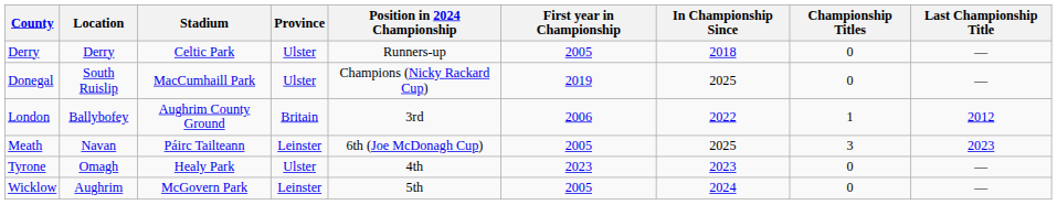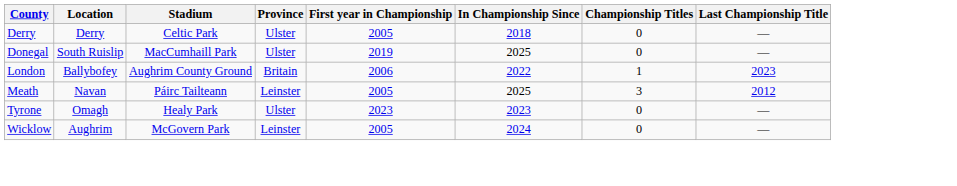 <table class="wikitable sortable" style="text-align:center">
 <tr>
 <th><a href='#'>County</a></th>
 <th>Location</th>
 <th>Stadium</th>
 <th>Province</th>
-<th>Position in <a href='#'>2024</a> Championship</th>
 <th>First year in Championship</th>
 <th>In Championship Since</th>
 <th>Championship Titles</th>
 <th>Last Championship Title</th>
 </tr>
 <tr>
 <td style="text-align:left"> <a href='#'>Derry</a></td>
 <td><a href='#'>Derry</a></td>
 <td><a href='#'>Celtic Park</a></td>
 <td><a href='#'>Ulster</a></td>
-<td>Runners-up</td>
 <td><a href='#'>2005</a></td>
 <td><a href='#'>2018</a></td>
 <td>0</td>
 <td>—</td>
 </tr>
 <tr>
 <td style="text-align:left"> <a href='#'>Donegal</a></td>
 <td><a href='#'>South Ruislip</a></td>
 <td><a href='#'>MacCumhaill Park</a></td>
 <td><a href='#'>Ulster</a></td>
-<td>Champions (<a href='#'>Nicky Rackard Cup</a>)</td>
 <td><a href='#'>2019</a></td>
 <td>2025</td>
 <td>0</td>
 <td>—</td>
 </tr>
 <tr>
 <td style="text-align:left"> <a href='#'>London</a></td>
 <td><a href='#'>Ballybofey</a></td>
 <td><a href='#'>Aughrim County Ground</a></td>
 <td><a href='#'>Britain</a></td>
-<td>3rd</td>
 <td><a href='#'>2006</a></td>
 <td><a href='#'>2022</a></td>
 <td>1</td>
-<td><a href='#'>2012</a></td>
+<td><a href='#'>2023</a></td>
 </tr>
 <tr>
 <td style="text-align:left"> <a href='#'>Meath</a></td>
 <td><a href='#'>Navan</a></td>
 <td><a href='#'>Páirc Tailteann</a></td>
 <td><a href='#'>Leinster</a></td>
-<td>6th (<a href='#'>Joe McDonagh Cup</a>)</td>
 <td><a href='#'>2005</a></td>
 <td>2025</td>
 <td>3</td>
-<td><a href='#'>2023</a></td>
+<td><a href='#'>2012</a></td>
 </tr>
 <tr>
 <td style="text-align:left"> <a href='#'>Tyrone</a></td>
 <td><a href='#'>Omagh</a></td>
 <td><a href='#'>Healy Park</a></td>
 <td><a href='#'>Ulster</a></td>
-<td>4th</td>
 <td><a href='#'>2023</a></td>
 <td><a href='#'>2023</a></td>
 <td>0</td>
 <td>—</td>
 </tr>
 <tr>
 <td style="text-align:left"> <a href='#'>Wicklow</a></td>
 <td><a href='#'>Aughrim</a></td>
 <td><a href='#'>McGovern Park</a></td>
 <td><a href='#'>Leinster</a></td>
-<td>5th</td>
 <td><a href='#'>2005</a></td>
 <td><a href='#'>2024</a></td>
 <td>0</td>
 <td>—</td>
 </tr>
 </table>
